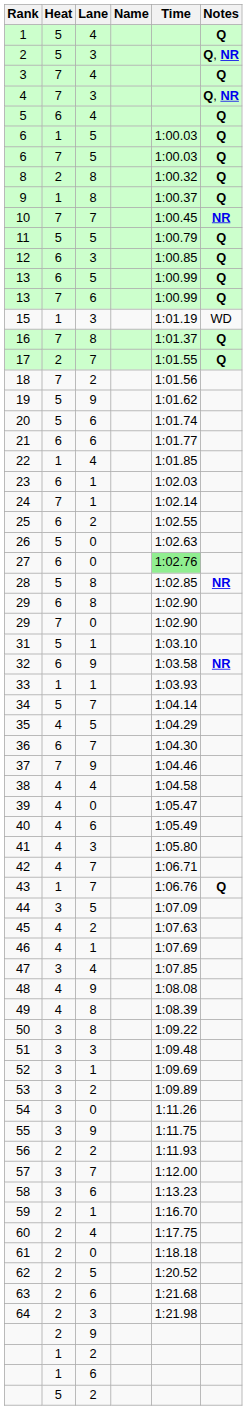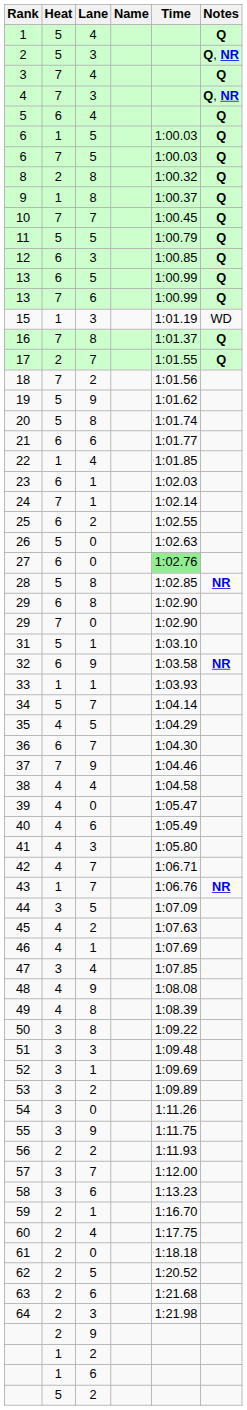 <table class="wikitable sortable" style="text-align:center">
 <tr>
 <th>Rank</th>
 <th>Heat</th>
 <th>Lane</th>
 <th>Name</th>
 <th>Time</th>
 <th>Notes</th>
 </tr>
 <tr bgcolor=ccffcc>
 <td>1</td>
 <td>5</td>
 <td>4</td>
 <td align=left></td>
 <td></td>
 <td><strong>Q</strong></td>
 </tr>
 <tr bgcolor=ccffcc>
 <td>2</td>
 <td>5</td>
 <td>3</td>
 <td align=left></td>
 <td></td>
 <td><strong>Q</strong>, <strong><a href='#'>NR</a></strong></td>
 </tr>
 <tr bgcolor=ccffcc>
 <td>3</td>
 <td>7</td>
 <td>4</td>
 <td align=left></td>
 <td></td>
 <td><strong>Q</strong></td>
 </tr>
 <tr bgcolor=ccffcc>
 <td>4</td>
 <td>7</td>
 <td>3</td>
 <td align=left></td>
 <td></td>
 <td><strong>Q</strong>, <strong><a href='#'>NR</a></strong></td>
 </tr>
 <tr bgcolor=ccffcc>
 <td>5</td>
 <td>6</td>
 <td>4</td>
 <td align=left></td>
 <td></td>
 <td><strong>Q</strong></td>
 </tr>
 <tr bgcolor=ccffcc>
 <td>6</td>
 <td>1</td>
 <td>5</td>
 <td align=left></td>
 <td>1:00.03</td>
 <td><strong>Q</strong></td>
 </tr>
 <tr bgcolor=ccffcc>
 <td>6</td>
 <td>7</td>
 <td>5</td>
 <td align=left></td>
 <td>1:00.03</td>
 <td><strong>Q</strong></td>
 </tr>
 <tr bgcolor=ccffcc>
 <td>8</td>
 <td>2</td>
 <td>8</td>
 <td align=left></td>
 <td>1:00.32</td>
 <td><strong>Q</strong></td>
 </tr>
 <tr bgcolor=ccffcc>
 <td>9</td>
 <td>1</td>
 <td>8</td>
 <td align=left></td>
 <td>1:00.37</td>
 <td><strong>Q</strong></td>
 </tr>
 <tr bgcolor=ccffcc>
 <td>10</td>
 <td>7</td>
 <td>7</td>
 <td align=left></td>
 <td>1:00.45</td>
-<td><strong><a href='#'>NR</a></strong></td>
+<td><strong>Q</strong></td>
 </tr>
 <tr bgcolor=ccffcc>
 <td>11</td>
 <td>5</td>
 <td>5</td>
 <td align=left></td>
 <td>1:00.79</td>
 <td><strong>Q</strong></td>
 </tr>
 <tr bgcolor=ccffcc>
 <td>12</td>
 <td>6</td>
 <td>3</td>
 <td align=left></td>
 <td>1:00.85</td>
 <td><strong>Q</strong></td>
 </tr>
 <tr bgcolor=ccffcc>
 <td>13</td>
 <td>6</td>
 <td>5</td>
 <td align=left></td>
 <td>1:00.99</td>
 <td><strong>Q</strong></td>
 </tr>
 <tr bgcolor=ccffcc>
 <td>13</td>
 <td>7</td>
 <td>6</td>
 <td align=left></td>
 <td>1:00.99</td>
 <td><strong>Q</strong></td>
 </tr>
 <tr>
 <td>15</td>
 <td>1</td>
 <td>3</td>
 <td align=left></td>
 <td>1:01.19</td>
 <td>WD</td>
 </tr>
 <tr bgcolor=ccffcc>
 <td>16</td>
 <td>7</td>
 <td>8</td>
 <td align=left></td>
 <td>1:01.37</td>
 <td><strong>Q</strong></td>
 </tr>
 <tr bgcolor=ccffcc>
 <td>17</td>
 <td>2</td>
 <td>7</td>
 <td align=left></td>
 <td>1:01.55</td>
 <td><strong>Q</strong></td>
 </tr>
 <tr>
 <td>18</td>
 <td>7</td>
 <td>2</td>
 <td align=left></td>
 <td>1:01.56</td>
 <td></td>
 </tr>
 <tr>
 <td>19</td>
 <td>5</td>
 <td>9</td>
 <td align=left></td>
 <td>1:01.62</td>
 <td></td>
 </tr>
 <tr>
 <td>20</td>
 <td>5</td>
-<td>6</td>
+<td>8</td>
 <td align=left></td>
 <td>1:01.74</td>
 <td></td>
 </tr>
 <tr>
 <td>21</td>
 <td>6</td>
 <td>6</td>
 <td align=left></td>
 <td>1:01.77</td>
 <td></td>
 </tr>
 <tr>
 <td>22</td>
 <td>1</td>
 <td>4</td>
 <td align=left></td>
 <td>1:01.85</td>
 <td></td>
 </tr>
 <tr>
 <td>23</td>
 <td>6</td>
 <td>1</td>
 <td align=left></td>
 <td>1:02.03</td>
 <td></td>
 </tr>
 <tr>
 <td>24</td>
 <td>7</td>
 <td>1</td>
 <td align=left></td>
 <td>1:02.14</td>
 <td></td>
 </tr>
 <tr>
 <td>25</td>
 <td>6</td>
 <td>2</td>
 <td align=left></td>
 <td>1:02.55</td>
 <td></td>
 </tr>
 <tr>
 <td>26</td>
 <td>5</td>
 <td>0</td>
 <td align=left></td>
 <td>1:02.63</td>
 <td></td>
 </tr>
 <tr>
 <td>27</td>
 <td>6</td>
 <td>0</td>
 <td align=left></td>
 <td style="background: lightgreen;">1:02.76</td>
 <td></td>
 </tr>
 <tr>
 <td>28</td>
 <td>5</td>
 <td>8</td>
 <td align=left></td>
 <td>1:02.85</td>
 <td><strong><a href='#'>NR</a></strong></td>
 </tr>
 <tr>
 <td>29</td>
 <td>6</td>
 <td>8</td>
 <td align=left></td>
 <td>1:02.90</td>
 <td></td>
 </tr>
 <tr>
 <td>29</td>
 <td>7</td>
 <td>0</td>
 <td align=left></td>
 <td>1:02.90</td>
 <td></td>
 </tr>
 <tr>
 <td>31</td>
 <td>5</td>
 <td>1</td>
 <td align=left></td>
 <td>1:03.10</td>
 <td></td>
 </tr>
 <tr>
 <td>32</td>
 <td>6</td>
 <td>9</td>
 <td align=left></td>
 <td>1:03.58</td>
 <td><strong><a href='#'>NR</a></strong></td>
 </tr>
 <tr>
 <td>33</td>
 <td>1</td>
 <td>1</td>
 <td align=left></td>
 <td>1:03.93</td>
 <td></td>
 </tr>
 <tr>
 <td>34</td>
 <td>5</td>
 <td>7</td>
 <td align=left></td>
 <td>1:04.14</td>
 <td></td>
 </tr>
 <tr>
 <td>35</td>
 <td>4</td>
 <td>5</td>
 <td align=left></td>
 <td>1:04.29</td>
 <td></td>
 </tr>
 <tr>
 <td>36</td>
 <td>6</td>
 <td>7</td>
 <td align=left></td>
 <td>1:04.30</td>
 <td></td>
 </tr>
 <tr>
 <td>37</td>
 <td>7</td>
 <td>9</td>
 <td align=left></td>
 <td>1:04.46</td>
 <td></td>
 </tr>
 <tr>
 <td>38</td>
 <td>4</td>
 <td>4</td>
 <td align=left></td>
 <td>1:04.58</td>
 <td></td>
 </tr>
 <tr>
 <td>39</td>
 <td>4</td>
 <td>0</td>
 <td align=left></td>
 <td>1:05.47</td>
 <td></td>
 </tr>
 <tr>
 <td>40</td>
 <td>4</td>
 <td>6</td>
 <td align=left></td>
 <td>1:05.49</td>
 <td></td>
 </tr>
 <tr>
 <td>41</td>
 <td>4</td>
 <td>3</td>
 <td align=left></td>
 <td>1:05.80</td>
 <td></td>
 </tr>
 <tr>
 <td>42</td>
 <td>4</td>
 <td>7</td>
 <td align=left></td>
 <td>1:06.71</td>
 <td></td>
 </tr>
 <tr>
 <td>43</td>
 <td>1</td>
 <td>7</td>
 <td align=left></td>
 <td>1:06.76</td>
-<td><strong>Q</strong></td>
+<td><strong><a href='#'>NR</a></strong></td>
 </tr>
 <tr>
 <td>44</td>
 <td>3</td>
 <td>5</td>
 <td align=left></td>
 <td>1:07.09</td>
 <td></td>
 </tr>
 <tr>
 <td>45</td>
 <td>4</td>
 <td>2</td>
 <td align=left></td>
 <td>1:07.63</td>
 <td></td>
 </tr>
 <tr>
 <td>46</td>
 <td>4</td>
 <td>1</td>
 <td align=left></td>
 <td>1:07.69</td>
 <td></td>
 </tr>
 <tr>
 <td>47</td>
 <td>3</td>
 <td>4</td>
 <td align=left></td>
 <td>1:07.85</td>
 <td></td>
 </tr>
 <tr>
 <td>48</td>
 <td>4</td>
 <td>9</td>
 <td align=left></td>
 <td>1:08.08</td>
 <td></td>
 </tr>
 <tr>
 <td>49</td>
 <td>4</td>
 <td>8</td>
 <td align=left></td>
 <td>1:08.39</td>
 <td></td>
 </tr>
 <tr>
 <td>50</td>
 <td>3</td>
 <td>8</td>
 <td align=left></td>
 <td>1:09.22</td>
 <td></td>
 </tr>
 <tr>
 <td>51</td>
 <td>3</td>
 <td>3</td>
 <td align=left></td>
 <td>1:09.48</td>
 <td></td>
 </tr>
 <tr>
 <td>52</td>
 <td>3</td>
 <td>1</td>
 <td align=left></td>
 <td>1:09.69</td>
 <td></td>
 </tr>
 <tr>
 <td>53</td>
 <td>3</td>
 <td>2</td>
 <td align=left></td>
 <td>1:09.89</td>
 <td></td>
 </tr>
 <tr>
 <td>54</td>
 <td>3</td>
 <td>0</td>
 <td align=left></td>
 <td>1:11.26</td>
 <td></td>
 </tr>
 <tr>
 <td>55</td>
 <td>3</td>
 <td>9</td>
 <td align=left></td>
 <td>1:11.75</td>
 <td></td>
 </tr>
 <tr>
 <td>56</td>
 <td>2</td>
 <td>2</td>
 <td align=left></td>
 <td>1:11.93</td>
 <td></td>
 </tr>
 <tr>
 <td>57</td>
 <td>3</td>
 <td>7</td>
 <td align=left></td>
 <td>1:12.00</td>
 <td></td>
 </tr>
 <tr>
 <td>58</td>
 <td>3</td>
 <td>6</td>
 <td align=left></td>
 <td>1:13.23</td>
 <td></td>
 </tr>
 <tr>
 <td>59</td>
 <td>2</td>
 <td>1</td>
 <td align=left></td>
 <td>1:16.70</td>
 <td></td>
 </tr>
 <tr>
 <td>60</td>
 <td>2</td>
 <td>4</td>
 <td align=left></td>
 <td>1:17.75</td>
 <td></td>
 </tr>
 <tr>
 <td>61</td>
 <td>2</td>
 <td>0</td>
 <td align=left></td>
 <td>1:18.18</td>
 <td></td>
 </tr>
 <tr>
 <td>62</td>
 <td>2</td>
 <td>5</td>
 <td align=left></td>
 <td>1:20.52</td>
 <td></td>
 </tr>
 <tr>
 <td>63</td>
 <td>2</td>
 <td>6</td>
 <td align=left></td>
 <td>1:21.68</td>
 <td></td>
 </tr>
 <tr>
 <td>64</td>
 <td>2</td>
 <td>3</td>
 <td align=left></td>
 <td>1:21.98</td>
 <td></td>
 </tr>
 <tr>
 <td></td>
 <td>2</td>
 <td>9</td>
 <td align=left></td>
 <td></td>
 <td></td>
 </tr>
 <tr>
 <td></td>
 <td>1</td>
 <td>2</td>
 <td align=left></td>
 <td></td>
 <td></td>
 </tr>
 <tr>
 <td></td>
 <td>1</td>
 <td>6</td>
 <td align=left></td>
 <td></td>
 <td></td>
 </tr>
 <tr>
 <td></td>
 <td>5</td>
 <td>2</td>
 <td align=left></td>
 <td></td>
 <td></td>
 </tr>
 </table>
